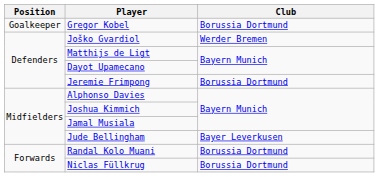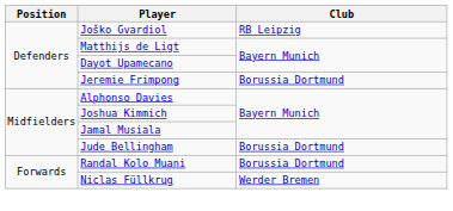 <table class="wikitable">
 <tr>
 <th style="width:5em">Position</th>
 <th style="width:15em">Player</th>
 <th style="width:20em">Club</th>
 </tr>
 <tr>
-<td style="text-align:center">Goalkeeper</td>
-<td> <a href='#'>Gregor Kobel</a></td>
-<td><a href='#'>Borussia Dortmund</a></td>
-</tr>
-<tr>
 <td style="text-align:center" rowspan="4">Defenders</td>
 <td> <a href='#'>Joško Gvardiol</a></td>
-<td><a href='#'>Werder Bremen</a></td>
+<td><a href='#'>RB Leipzig</a></td>
 </tr>
 <tr>
 <td> <a href='#'>Matthijs de Ligt</a></td>
 <td rowspan=2><a href='#'>Bayern Munich</a></td>
 </tr>
 <tr>
 <td> <a href='#'>Dayot Upamecano</a></td>
 </tr>
 <tr>
 <td> <a href='#'>Jeremie Frimpong</a></td>
 <td><a href='#'>Borussia Dortmund</a></td>
 </tr>
 <tr>
 <td style="text-align:center" rowspan="4">Midfielders</td>
 <td> <a href='#'>Alphonso Davies</a></td>
 <td rowspan=3><a href='#'>Bayern Munich</a></td>
 </tr>
 <tr>
 <td> <a href='#'>Joshua Kimmich</a></td>
 </tr>
 <tr>
 <td> <a href='#'>Jamal Musiala</a></td>
 </tr>
 <tr>
 <td> <a href='#'>Jude Bellingham</a></td>
-<td><a href='#'>Bayer Leverkusen</a></td>
+<td><a href='#'>Borussia Dortmund</a></td>
 </tr>
 <tr>
 <td style="text-align:center" rowspan="2">Forwards</td>
 <td> <a href='#'>Randal Kolo Muani</a></td>
 <td><a href='#'>Borussia Dortmund</a></td>
 </tr>
 <tr>
 <td> <a href='#'>Niclas Füllkrug</a></td>
-<td><a href='#'>Borussia Dortmund</a></td>
+<td><a href='#'>Werder Bremen</a></td>
 </tr>
 </table>
